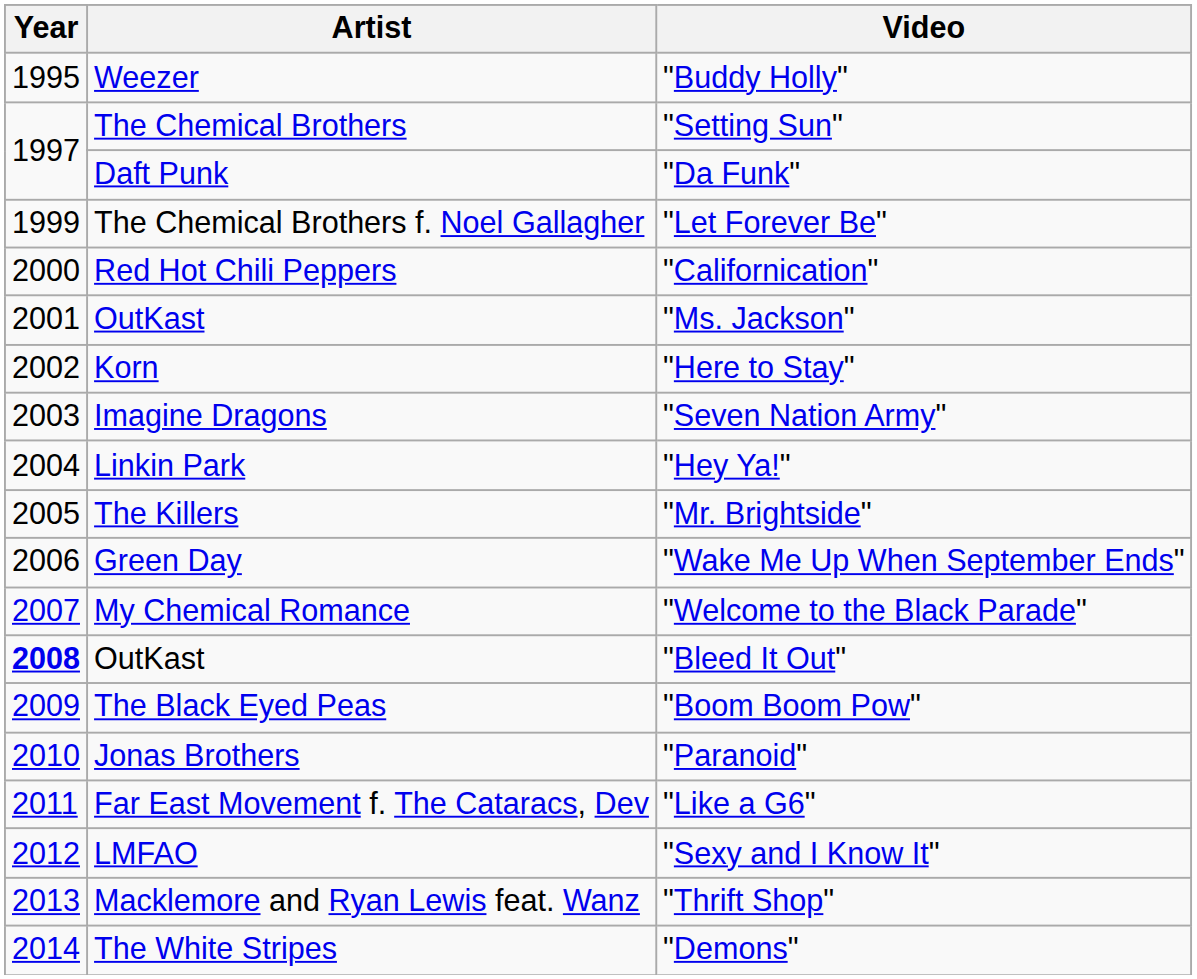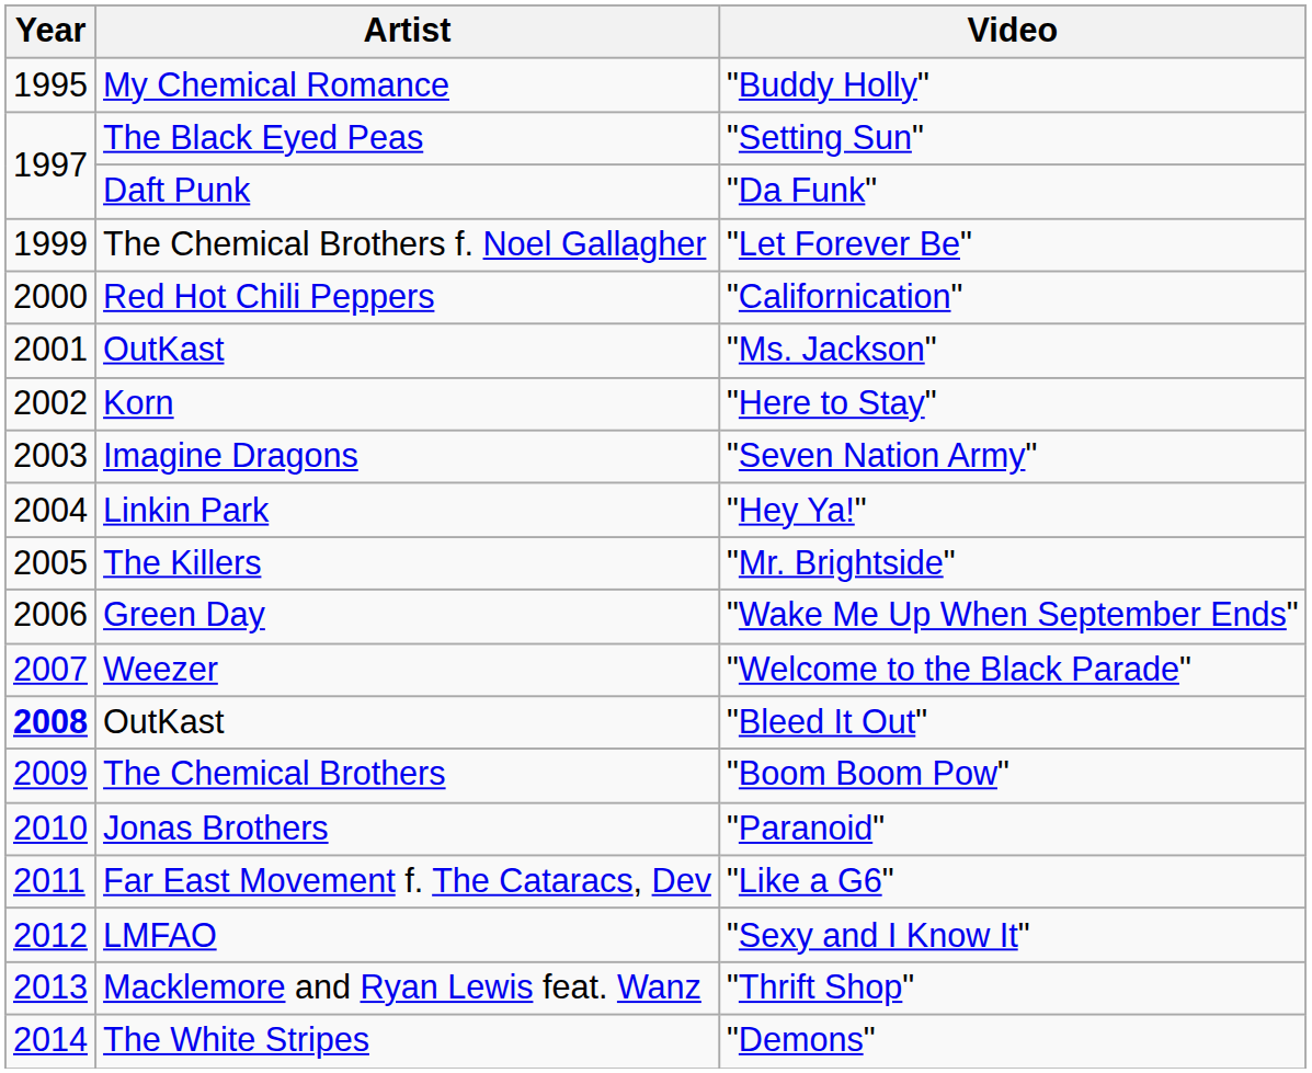 <table class="wikitable">
 <tr>
 <th>Year</th>
 <th>Artist</th>
 <th>Video</th>
 </tr>
 <tr>
 <td>1995</td>
-<td><a href='#'>Weezer</a></td>
+<td><a href='#'>My Chemical Romance</a></td>
 <td>"<a href='#'>Buddy Holly</a>"</td>
 </tr>
 <tr>
 <td align="left" rowspan="2">1997</td>
-<td><a href='#'>The Chemical Brothers</a></td>
+<td><a href='#'>The Black Eyed Peas</a></td>
 <td>"<a href='#'>Setting Sun</a>"</td>
 </tr>
 <tr>
 <td><a href='#'>Daft Punk</a></td>
 <td>"<a href='#'>Da Funk</a>"</td>
 </tr>
 <tr>
 <td>1999</td>
 <td>The Chemical Brothers f. <a href='#'>Noel Gallagher</a></td>
 <td>"<a href='#'>Let Forever Be</a>"</td>
 </tr>
 <tr>
 <td>2000</td>
 <td><a href='#'>Red Hot Chili Peppers</a></td>
 <td>"<a href='#'>Californication</a>"</td>
 </tr>
 <tr>
 <td>2001</td>
 <td><a href='#'>OutKast</a></td>
 <td>"<a href='#'>Ms. Jackson</a>"</td>
 </tr>
 <tr>
 <td>2002</td>
 <td><a href='#'>Korn</a></td>
 <td>"<a href='#'>Here to Stay</a>"</td>
 </tr>
 <tr>
 <td>2003</td>
 <td><a href='#'>Imagine Dragons</a></td>
 <td>"<a href='#'>Seven Nation Army</a>"</td>
 </tr>
 <tr>
 <td>2004</td>
 <td><a href='#'>Linkin Park</a></td>
 <td>"<a href='#'>Hey Ya!</a>"</td>
 </tr>
 <tr>
 <td>2005</td>
 <td><a href='#'>The Killers</a></td>
 <td>"<a href='#'>Mr. Brightside</a>"</td>
 </tr>
 <tr>
 <td>2006</td>
 <td><a href='#'>Green Day</a></td>
 <td>"<a href='#'>Wake Me Up When September Ends</a>"</td>
 </tr>
 <tr>
 <td><a href='#'>2007</a></td>
-<td><a href='#'>My Chemical Romance</a></td>
+<td><a href='#'>Weezer</a></td>
 <td>"<a href='#'>Welcome to the Black Parade</a>"</td>
 </tr>
 <tr>
 <td><strong><a href='#'>2008</a></strong></td>
 <td>OutKast</td>
 <td>"<a href='#'>Bleed It Out</a>"</td>
 </tr>
 <tr>
 <td><a href='#'>2009</a></td>
-<td><a href='#'>The Black Eyed Peas</a></td>
+<td><a href='#'>The Chemical Brothers</a></td>
 <td>"<a href='#'>Boom Boom Pow</a>"</td>
 </tr>
 <tr>
 <td><a href='#'>2010</a></td>
 <td><a href='#'>Jonas Brothers</a></td>
 <td>"<a href='#'>Paranoid</a>"</td>
 </tr>
 <tr>
 <td><a href='#'>2011</a></td>
 <td><a href='#'>Far East Movement</a> f. <a href='#'>The Cataracs</a>, <a href='#'>Dev</a></td>
 <td>"<a href='#'>Like a G6</a>"</td>
 </tr>
 <tr>
 <td><a href='#'>2012</a></td>
 <td><a href='#'>LMFAO</a></td>
 <td>"<a href='#'>Sexy and I Know It</a>"</td>
 </tr>
 <tr>
 <td><a href='#'>2013</a></td>
 <td><a href='#'>Macklemore</a> and <a href='#'>Ryan Lewis</a> feat. <a href='#'>Wanz</a></td>
 <td>"<a href='#'>Thrift Shop</a>"</td>
 </tr>
 <tr>
 <td><a href='#'>2014</a></td>
 <td><a href='#'>The White Stripes</a></td>
 <td>"<a href='#'>Demons</a>"</td>
 </tr>
 </table>
